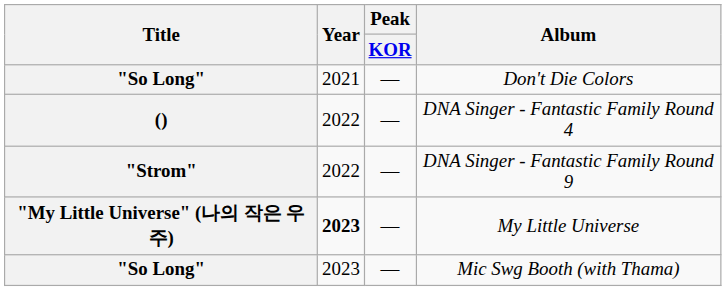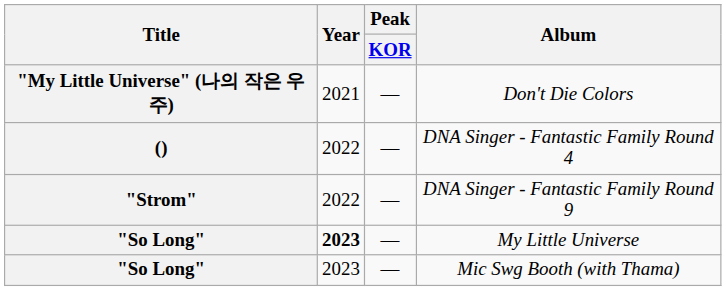 <table class="wikitable plainrowheaders" style="text-align:center">
 <tr>
 <th scope="col" rowspan="2">Title</th>
 <th scope="col" rowspan="2">Year</th>
 <th scope="col">Peak</th>
 <th scope="col" rowspan="2">Album</th>
 </tr>
 <tr>
 <th scope="col"><a href='#'>KOR</a></th>
 </tr>
 <tr>
-<th scope="row">"So Long"<br></th>
+<th scope="row">"My Little Universe" (나의 작은 우주)<br></th>
 <td>2021</td>
 <td>—</td>
 <td><em>Don't Die Colors</em></td>
 </tr>
 <tr>
 <th scope="row">()<br></th>
 <td>2022</td>
 <td>—</td>
 <td><em>DNA Singer - Fantastic Family Round 4</em></td>
 </tr>
 <tr>
 <th scope="row">"Strom"<br></th>
 <td>2022</td>
 <td>—</td>
 <td><em>DNA Singer - Fantastic Family Round 9</em></td>
 </tr>
 <tr>
-<th scope="row">"My Little Universe" (나의 작은 우주)<br></th>
+<th scope="row">"So Long"<br></th>
 <td><strong>2023</strong></td>
 <td>—</td>
 <td><em>My Little Universe</em></td>
 </tr>
 <tr>
 <th scope="row">"So Long"<br></th>
 <td>2023</td>
 <td>—</td>
 <td><em>Mic Swg Booth (with Thama)</em></td>
 </tr>
 </table>
